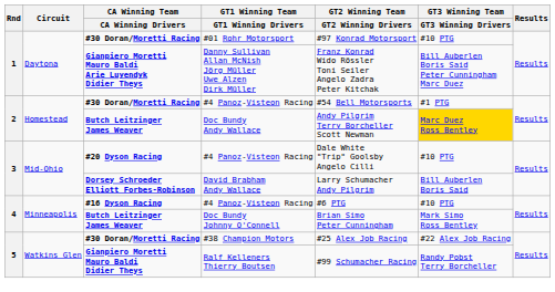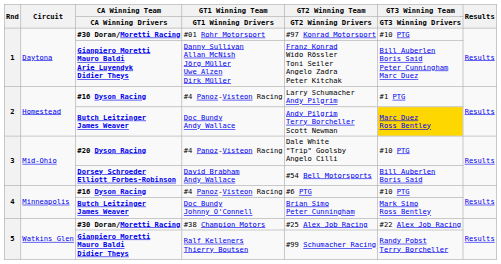 <table class="wikitable" style="font-size: 90%;">
 <tr>
 <th rowspan=2>Rnd</th>
 <th rowspan=2>Circuit</th>
 <th>CA Winning Team</th>
 <th>GT1 Winning Team</th>
 <th>GT2 Winning Team</th>
 <th>GT3 Winning Team</th>
 <th rowspan=2>Results</th>
 </tr>
 <tr>
 <th>CA Winning Drivers</th>
 <th>GT1 Winning Drivers</th>
 <th>GT2 Winning Drivers</th>
 <th>GT3 Winning Drivers</th>
 </tr>
 <tr>
 <th rowspan=2>1</th>
 <td rowspan=2><a href='#'>Daytona</a></td>
 <td><strong> #30 Doran/<a href='#'>Moretti Racing</a></strong></td>
 <td> #01 <a href='#'>Rohr Motorsport</a></td>
 <td> #97 <a href='#'>Konrad Motorsport</a></td>
 <td> #10 <a href='#'>PTG</a></td>
 <td rowspan=2><a href='#'>Results</a></td>
 </tr>
 <tr>
 <td> <strong><a href='#'>Gianpiero Moretti</a></strong><br> <strong><a href='#'>Mauro Baldi</a></strong><br> <strong><a href='#'>Arie Luyendyk</a></strong><br> <strong><a href='#'>Didier Theys</a></strong></td>
 <td> <a href='#'>Danny Sullivan</a><br> <a href='#'>Allan McNish</a><br> <a href='#'>Jörg Müller</a><br> <a href='#'>Uwe Alzen</a><br> <a href='#'>Dirk Müller</a></td>
 <td> <a href='#'>Franz Konrad</a><br> Wido Rössler<br> Toni Seiler<br> Angelo Zadra<br> Peter Kitchak</td>
 <td> <a href='#'>Bill Auberlen</a><br> <a href='#'>Boris Said</a><br> <a href='#'>Peter Cunningham</a><br> <a href='#'>Marc Duez</a></td>
 </tr>
 <tr>
 <th rowspan=2>2</th>
 <td rowspan=2><a href='#'>Homestead</a></td>
-<td><strong> #30 Doran/<a href='#'>Moretti Racing</a></strong></td>
+<td><strong> #16 <a href='#'>Dyson Racing</a></strong></td>
 <td> #4 <a href='#'>Panoz</a>-<a href='#'>Visteon</a> Racing</td>
-<td> #54 <a href='#'>Bell Motorsports</a></td>
+<td> Larry Schumacher<br> <a href='#'>Andy Pilgrim</a></td>
 <td> #1 <a href='#'>PTG</a></td>
 <td rowspan=2><a href='#'>Results</a></td>
 </tr>
 <tr>
 <td> <strong><a href='#'>Butch Leitzinger</a></strong><br> <strong><a href='#'>James Weaver</a></strong></td>
 <td> <a href='#'>Doc Bundy</a><br> <a href='#'>Andy Wallace</a></td>
 <td> <a href='#'>Andy Pilgrim</a><br> <a href='#'>Terry Borcheller</a><br> Scott Newman</td>
 <td style="background: gold;"> <a href='#'>Marc Duez</a><br> <a href='#'>Ross Bentley</a></td>
 </tr>
 <tr>
 <th rowspan=2>3</th>
 <td rowspan=2><a href='#'>Mid-Ohio</a></td>
 <td><strong> #20 <a href='#'>Dyson Racing</a></strong></td>
 <td> #4 <a href='#'>Panoz</a>-<a href='#'>Visteon</a> Racing</td>
 <td> Dale White<br> "Trip" Goolsby<br> Angelo Cilli</td>
 <td> #10 <a href='#'>PTG</a></td>
 <td rowspan=2><a href='#'>Results</a></td>
 </tr>
 <tr>
 <td> <strong><a href='#'>Dorsey Schroeder</a></strong><br> <strong><a href='#'>Elliott Forbes-Robinson</a></strong></td>
 <td> <a href='#'>David Brabham</a><br> <a href='#'>Andy Wallace</a></td>
-<td> Larry Schumacher<br> <a href='#'>Andy Pilgrim</a></td>
+<td> #54 <a href='#'>Bell Motorsports</a></td>
 <td> <a href='#'>Bill Auberlen</a><br> <a href='#'>Boris Said</a></td>
 </tr>
 <tr>
 <th rowspan=2>4</th>
 <td rowspan=2><a href='#'>Minneapolis</a></td>
 <td><strong> #16 <a href='#'>Dyson Racing</a></strong></td>
 <td> #4 <a href='#'>Panoz</a>-<a href='#'>Visteon</a> Racing</td>
 <td> #6 <a href='#'>PTG</a></td>
 <td> #10 <a href='#'>PTG</a></td>
 <td rowspan=2><a href='#'>Results</a></td>
 </tr>
 <tr>
 <td> <strong><a href='#'>Butch Leitzinger</a></strong><br> <strong><a href='#'>James Weaver</a></strong></td>
 <td> <a href='#'>Doc Bundy</a><br> <a href='#'>Johnny O'Connell</a></td>
 <td> <a href='#'>Brian Simo</a><br> <a href='#'>Peter Cunningham</a></td>
 <td> <a href='#'>Mark Simo</a><br> <a href='#'>Ross Bentley</a></td>
 </tr>
 <tr>
 <th rowspan=2>5</th>
 <td rowspan=2><a href='#'>Watkins Glen</a></td>
 <td><strong> #30 Doran/<a href='#'>Moretti Racing</a></strong></td>
 <td> #38 <a href='#'>Champion Motors</a></td>
 <td> #25 <a href='#'>Alex Job Racing</a></td>
 <td> #22 <a href='#'>Alex Job Racing</a></td>
 <td rowspan=2><a href='#'>Results</a></td>
 </tr>
 <tr>
 <td> <strong><a href='#'>Gianpiero Moretti</a></strong><br> <strong><a href='#'>Mauro Baldi</a></strong><br> <strong><a href='#'>Didier Theys</a></strong></td>
 <td> <a href='#'>Ralf Kelleners</a><br> <a href='#'>Thierry Boutsen</a></td>
 <td> #99 <a href='#'>Schumacher Racing</a></td>
 <td> <a href='#'>Randy Pobst</a><br> <a href='#'>Terry Borcheller</a></td>
 </tr>
 </table>
